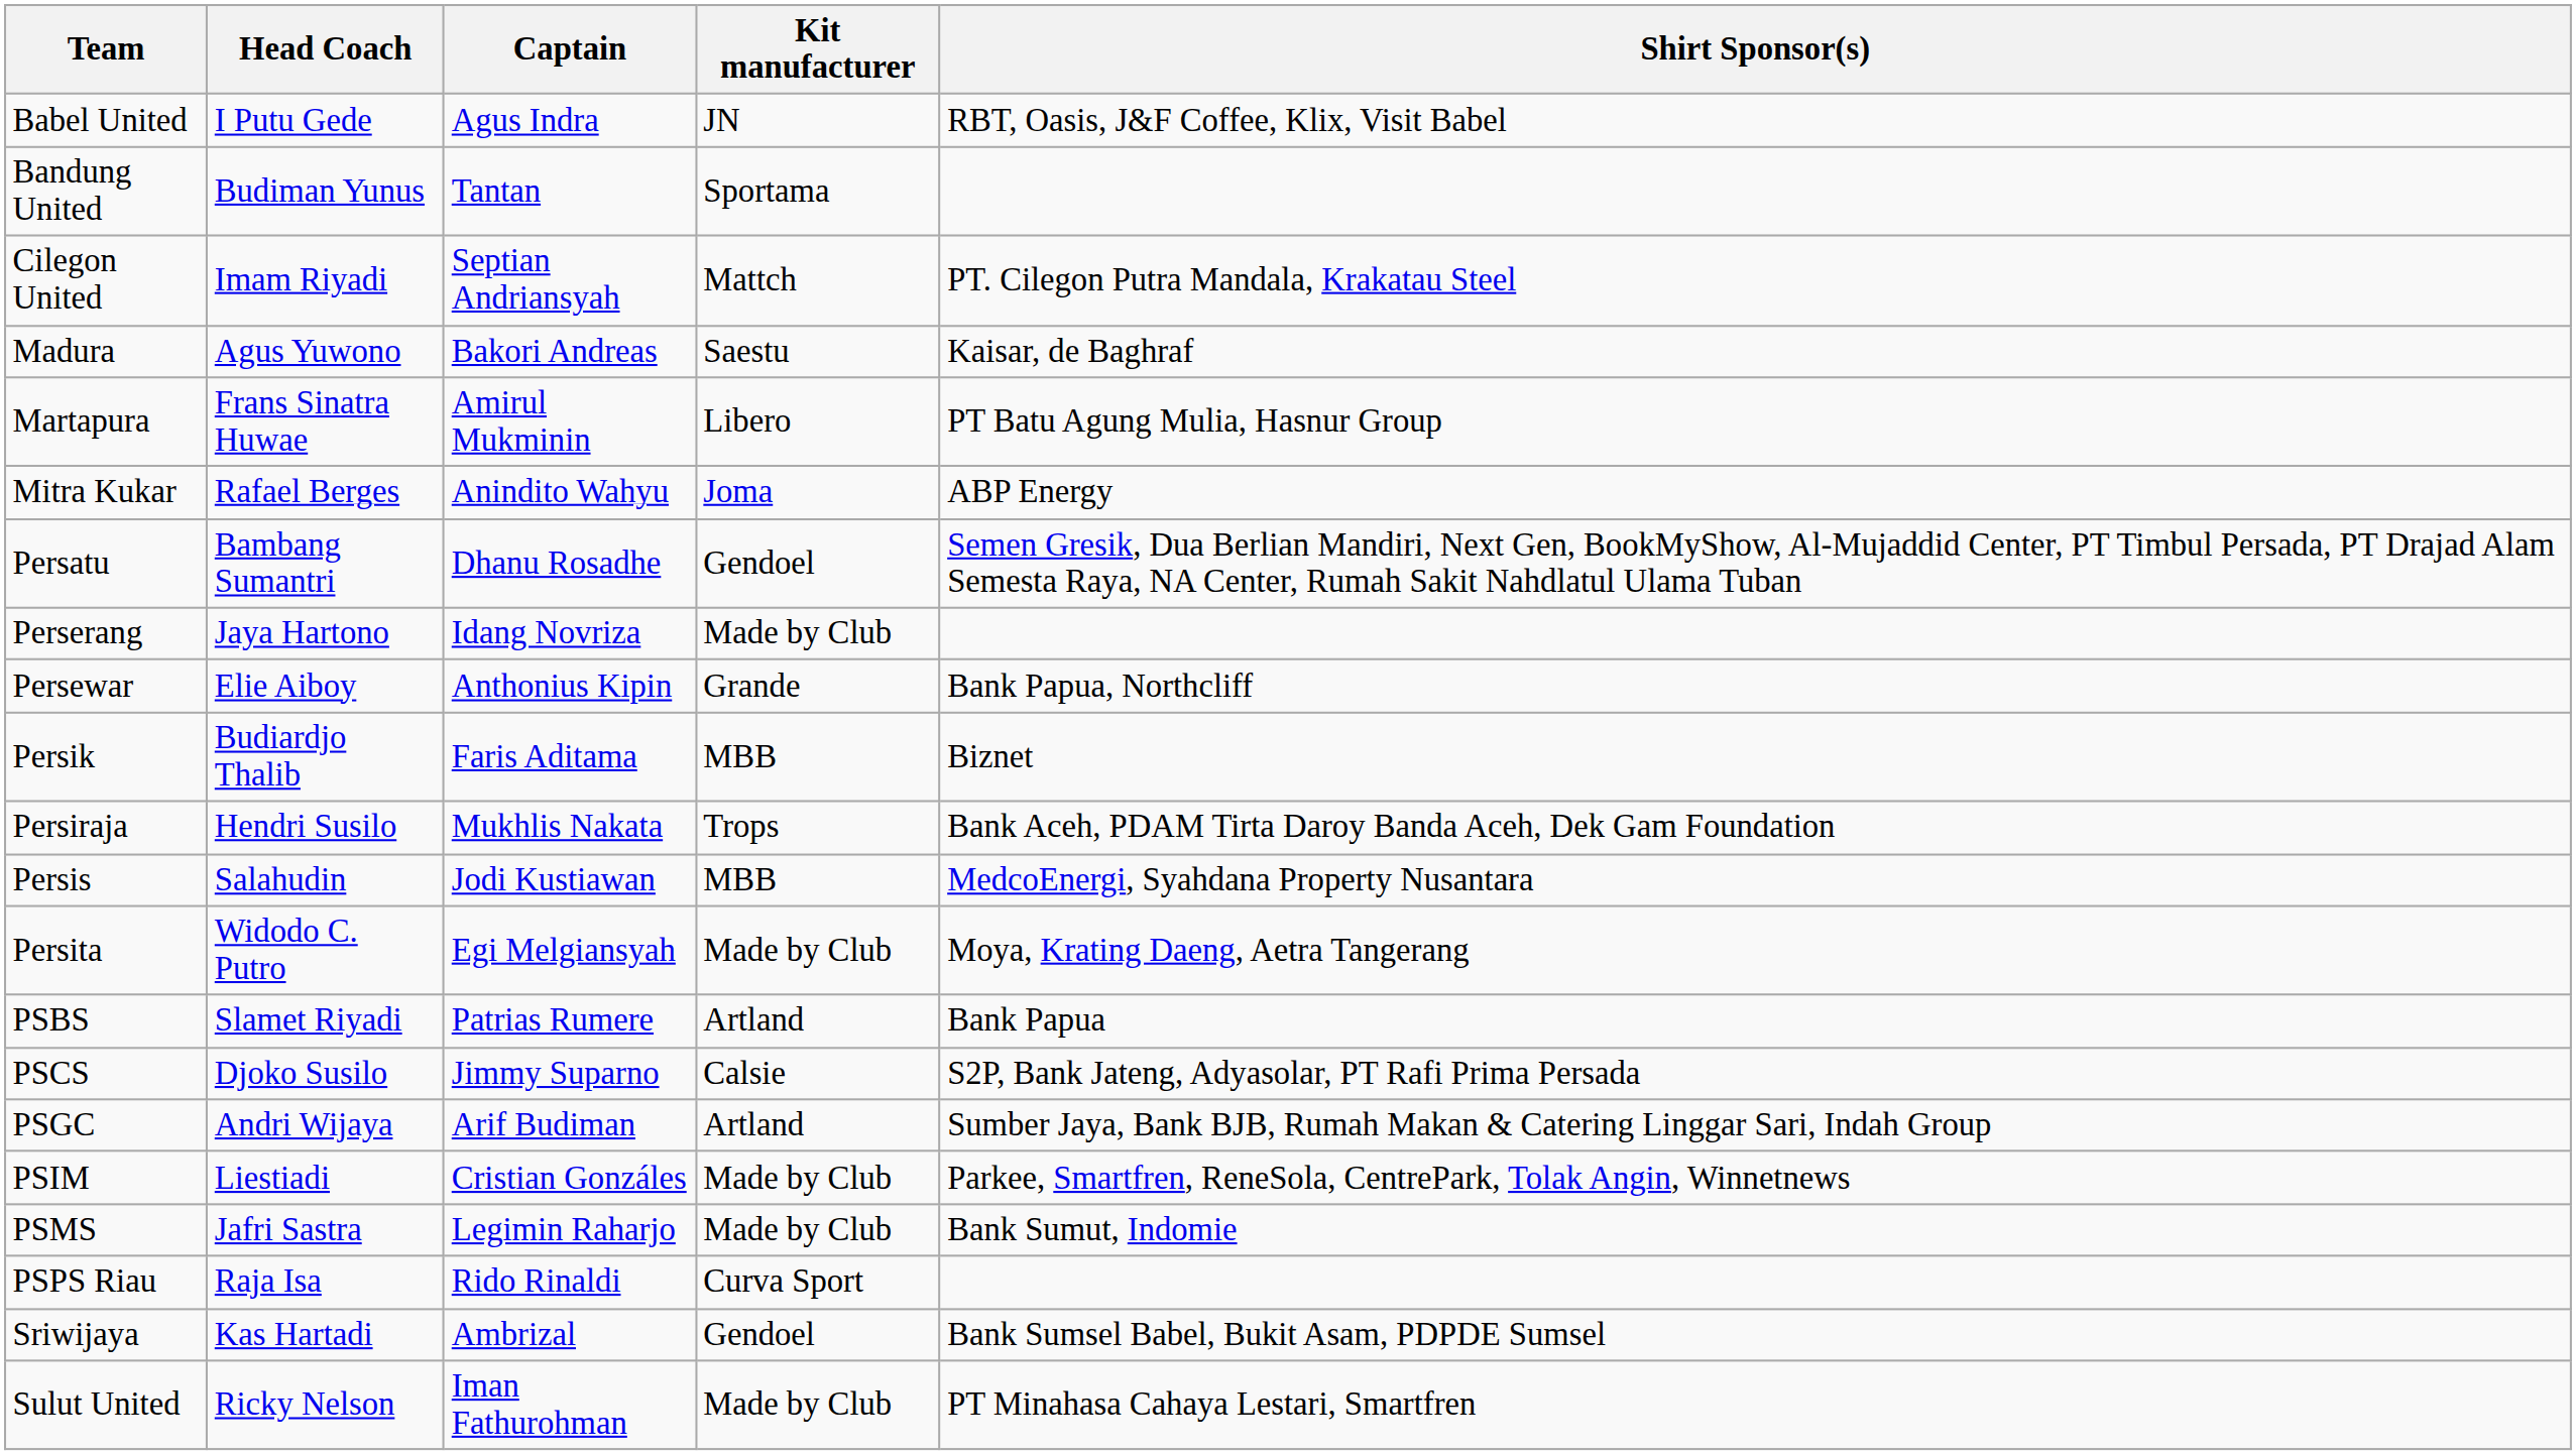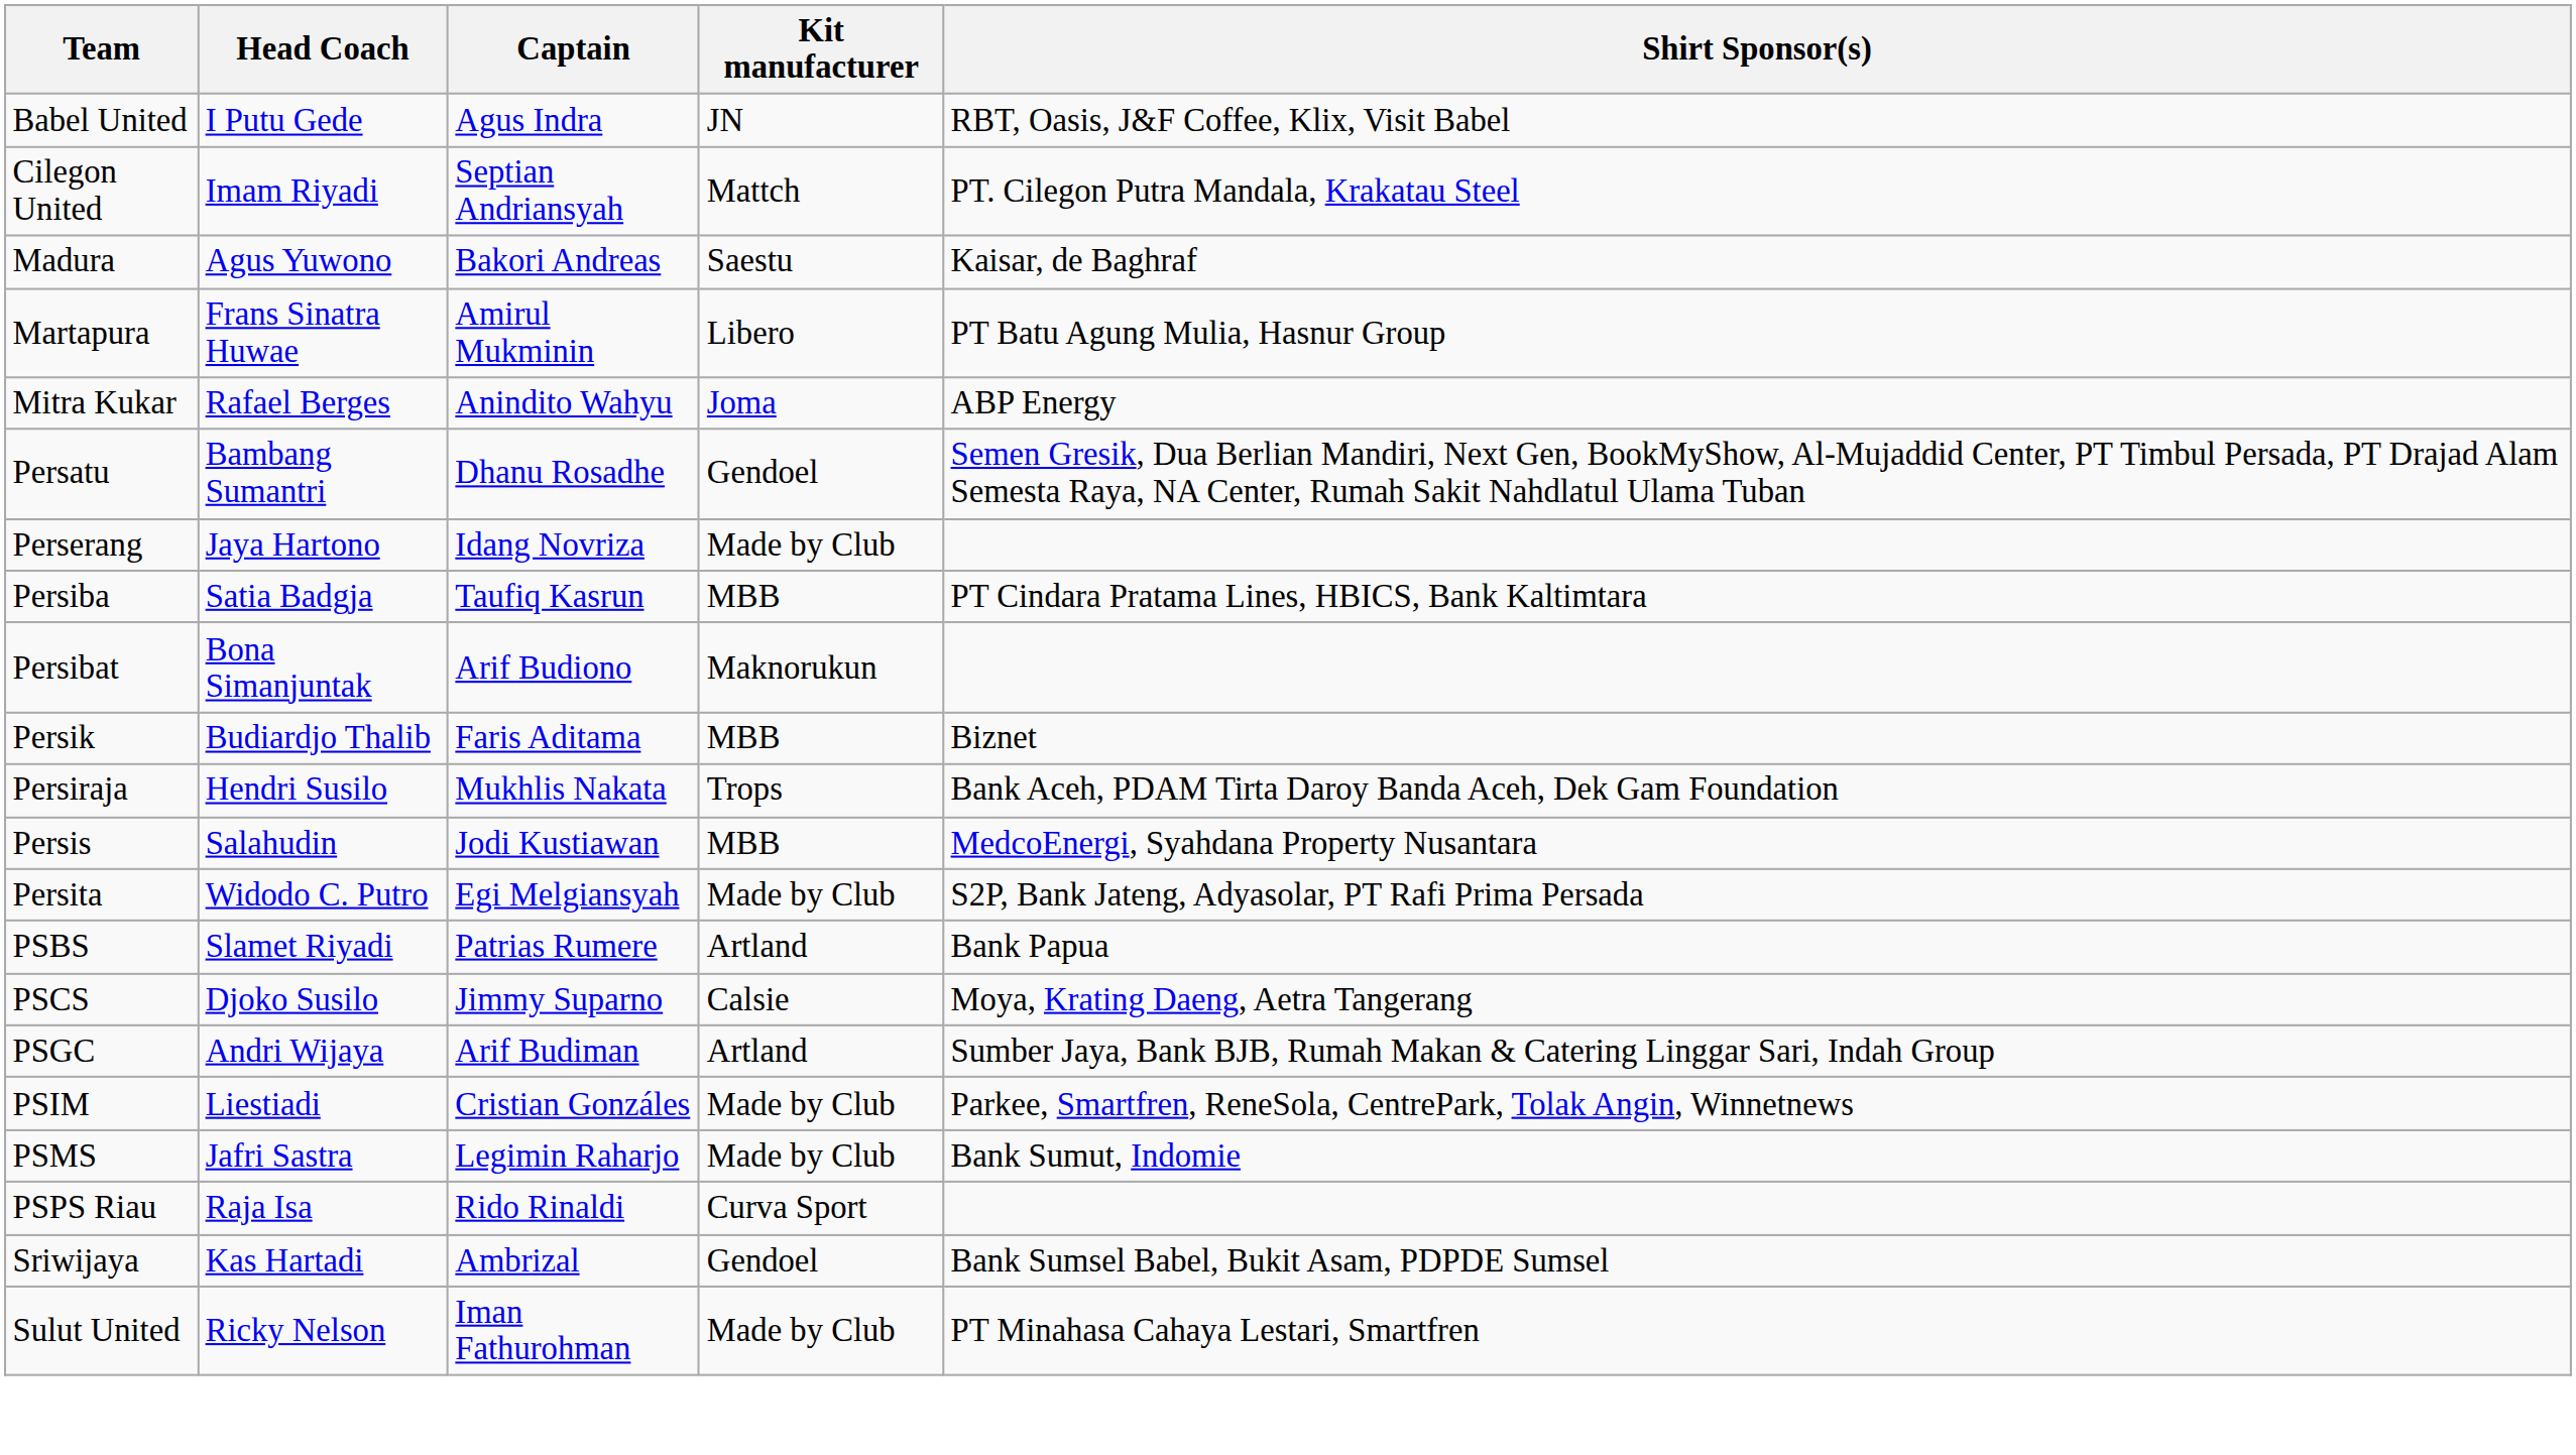 <table class="wikitable sortable">
 <tr>
 <th>Team</th>
 <th>Head Coach</th>
 <th>Captain</th>
 <th class="nowrap">Kit manufacturer</th>
 <th class=unsortable>Shirt Sponsor(s)</th>
 </tr>
 <tr>
 <td class="nowrap">Babel United</td>
 <td class="nowrap"> <a href='#'>I Putu Gede</a></td>
 <td class="nowrap"> <a href='#'>Agus Indra</a></td>
 <td>JN</td>
 <td>RBT, Oasis, J&F Coffee, Klix, Visit Babel</td>
-</tr>
-<tr>
-<td class="nowrap">Bandung United</td>
-<td class="nowrap"> <a href='#'>Budiman Yunus</a></td>
-<td class="nowrap"> <a href='#'>Tantan</a></td>
-<td>Sportama</td>
-<td></td>
 </tr>
 <tr>
 <td class="nowrap">Cilegon United</td>
 <td class="nowrap"> <a href='#'>Imam Riyadi</a></td>
 <td class="nowrap"> <a href='#'>Septian Andriansyah</a></td>
 <td>Mattch</td>
 <td>PT. Cilegon Putra Mandala, <a href='#'>Krakatau Steel</a></td>
 </tr>
 <tr>
 <td class="nowrap">Madura</td>
 <td class="nowrap"> <a href='#'>Agus Yuwono</a></td>
 <td class="nowrap"> <a href='#'>Bakori Andreas</a></td>
 <td>Saestu</td>
 <td>Kaisar, de Baghraf</td>
 </tr>
 <tr>
 <td class="nowrap">Martapura</td>
 <td class="nowrap"> <a href='#'>Frans Sinatra Huwae</a></td>
 <td class="nowrap"> <a href='#'>Amirul Mukminin</a></td>
 <td>Libero</td>
 <td>PT Batu Agung Mulia, Hasnur Group</td>
 </tr>
 <tr>
 <td class="nowrap">Mitra Kukar</td>
 <td class="nowrap"> <a href='#'>Rafael Berges</a></td>
 <td class="nowrap"> <a href='#'>Anindito Wahyu</a></td>
 <td><a href='#'>Joma</a></td>
 <td>ABP Energy</td>
 </tr>
 <tr>
 <td class="nowrap">Persatu</td>
 <td class="nowrap"> <a href='#'>Bambang Sumantri</a></td>
 <td class="nowrap"> <a href='#'>Dhanu Rosadhe</a></td>
 <td>Gendoel</td>
 <td><a href='#'>Semen Gresik</a>, Dua Berlian Mandiri, Next Gen, BookMyShow, Al-Mujaddid Center, PT Timbul Persada, PT Drajad Alam Semesta Raya, NA Center, Rumah Sakit Nahdlatul Ulama Tuban</td>
 </tr>
 <tr>
 <td class="nowrap">Perserang</td>
 <td class="nowrap"> <a href='#'>Jaya Hartono</a></td>
 <td class="nowrap"> <a href='#'>Idang Novriza</a></td>
 <td>Made by Club</td>
 <td></td>
 </tr>
 <tr>
-<td class="nowrap">Persewar</td>
-<td class="nowrap"> <a href='#'>Elie Aiboy</a></td>
-<td class="nowrap"> <a href='#'>Anthonius Kipin</a></td>
-<td>Grande</td>
-<td>Bank Papua, Northcliff</td>
+<td class="nowrap">Persiba</td>
+<td class="nowrap"> <a href='#'>Satia Badgja</a></td>
+<td class="nowrap"> <a href='#'>Taufiq Kasrun</a></td>
+<td>MBB</td>
+<td>PT Cindara Pratama Lines, HBICS, Bank Kaltimtara</td>
+</tr>
+<tr>
+<td class="nowrap">Persibat</td>
+<td class="nowrap"> <a href='#'>Bona Simanjuntak</a></td>
+<td class="nowrap"> <a href='#'>Arif Budiono</a></td>
+<td>Maknorukun</td>
+<td></td>
 </tr>
 <tr>
 <td class="nowrap">Persik</td>
 <td class="nowrap"> <a href='#'>Budiardjo Thalib</a></td>
 <td class="nowrap"> <a href='#'>Faris Aditama</a></td>
 <td>MBB</td>
 <td>Biznet</td>
 </tr>
 <tr>
 <td class="nowrap">Persiraja</td>
 <td class="nowrap"> <a href='#'>Hendri Susilo</a></td>
 <td class="nowrap"> <a href='#'>Mukhlis Nakata</a></td>
 <td>Trops</td>
 <td>Bank Aceh, PDAM Tirta Daroy Banda Aceh, Dek Gam Foundation</td>
 </tr>
 <tr>
 <td class="nowrap">Persis</td>
 <td class="nowrap"> <a href='#'>Salahudin</a></td>
 <td class="nowrap"> <a href='#'>Jodi Kustiawan</a></td>
 <td>MBB</td>
 <td><a href='#'>MedcoEnergi</a>, Syahdana Property Nusantara</td>
 </tr>
 <tr>
 <td class="nowrap">Persita</td>
 <td class="nowrap"> <a href='#'>Widodo C. Putro</a></td>
 <td class="nowrap"> <a href='#'>Egi Melgiansyah</a></td>
 <td>Made by Club</td>
-<td>Moya, <a href='#'>Krating Daeng</a>, Aetra Tangerang</td>
+<td>S2P, Bank Jateng, Adyasolar, PT Rafi Prima Persada</td>
 </tr>
 <tr>
 <td class="nowrap">PSBS</td>
 <td class="nowrap"> <a href='#'>Slamet Riyadi</a></td>
 <td class="nowrap"> <a href='#'>Patrias Rumere</a></td>
 <td>Artland</td>
 <td>Bank Papua</td>
 </tr>
 <tr>
 <td class="nowrap">PSCS</td>
 <td class="nowrap"> <a href='#'>Djoko Susilo</a></td>
 <td class="nowrap"> <a href='#'>Jimmy Suparno</a></td>
 <td>Calsie</td>
-<td>S2P, Bank Jateng, Adyasolar, PT Rafi Prima Persada</td>
+<td>Moya, <a href='#'>Krating Daeng</a>, Aetra Tangerang</td>
 </tr>
 <tr>
 <td class="nowrap">PSGC</td>
 <td class="nowrap"> <a href='#'>Andri Wijaya</a></td>
 <td class="nowrap"> <a href='#'>Arif Budiman</a></td>
 <td>Artland</td>
 <td>Sumber Jaya, Bank BJB, Rumah Makan & Catering Linggar Sari, Indah Group</td>
 </tr>
 <tr>
 <td class="nowrap">PSIM</td>
 <td class="nowrap"> <a href='#'>Liestiadi</a></td>
 <td class="nowrap"> <a href='#'>Cristian Gonzáles</a></td>
 <td>Made by Club</td>
 <td>Parkee, <a href='#'>Smartfren</a>,  ReneSola, CentrePark, <a href='#'>Tolak Angin</a>, Winnetnews</td>
 </tr>
 <tr>
 <td class="nowrap">PSMS</td>
 <td class="nowrap"> <a href='#'>Jafri Sastra</a></td>
 <td class="nowrap"> <a href='#'>Legimin Raharjo</a></td>
 <td>Made by Club</td>
 <td>Bank Sumut, <a href='#'>Indomie</a></td>
 </tr>
 <tr>
 <td class="nowrap">PSPS Riau</td>
 <td class="nowrap"> <a href='#'>Raja Isa</a></td>
 <td class="nowrap"> <a href='#'>Rido Rinaldi</a></td>
 <td>Curva Sport</td>
 <td></td>
 </tr>
 <tr>
 <td class="nowrap">Sriwijaya</td>
 <td class="nowrap"> <a href='#'>Kas Hartadi</a></td>
 <td class="nowrap"> <a href='#'>Ambrizal</a></td>
 <td>Gendoel</td>
 <td>Bank Sumsel Babel, Bukit Asam, PDPDE Sumsel</td>
 </tr>
 <tr>
 <td class="nowrap">Sulut United</td>
 <td class="nowrap"> <a href='#'>Ricky Nelson</a></td>
 <td class="nowrap"> <a href='#'>Iman Fathurohman</a></td>
 <td>Made by Club</td>
 <td>PT Minahasa Cahaya Lestari, Smartfren</td>
 </tr>
 </table>
